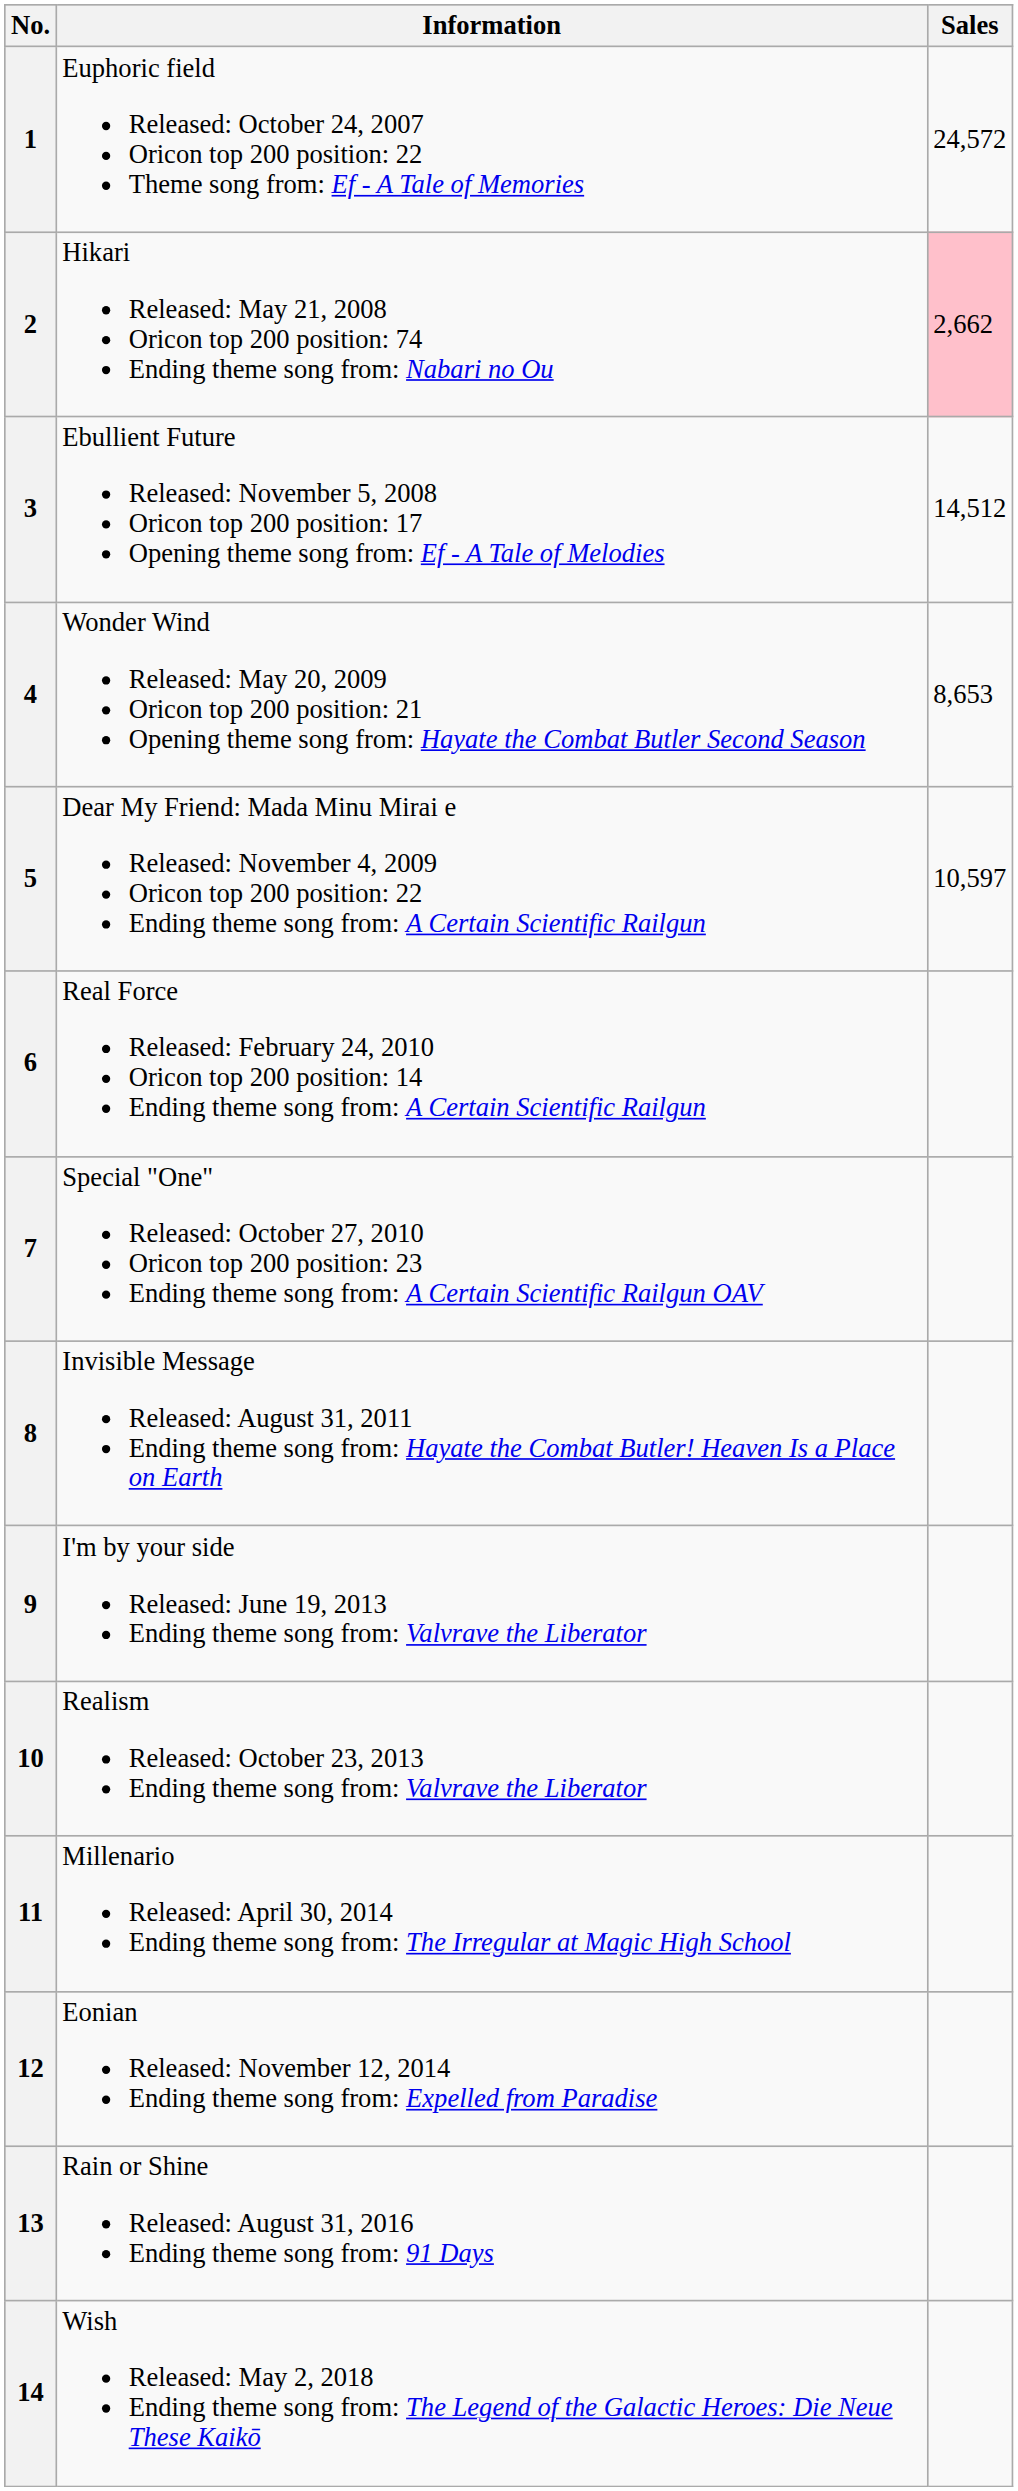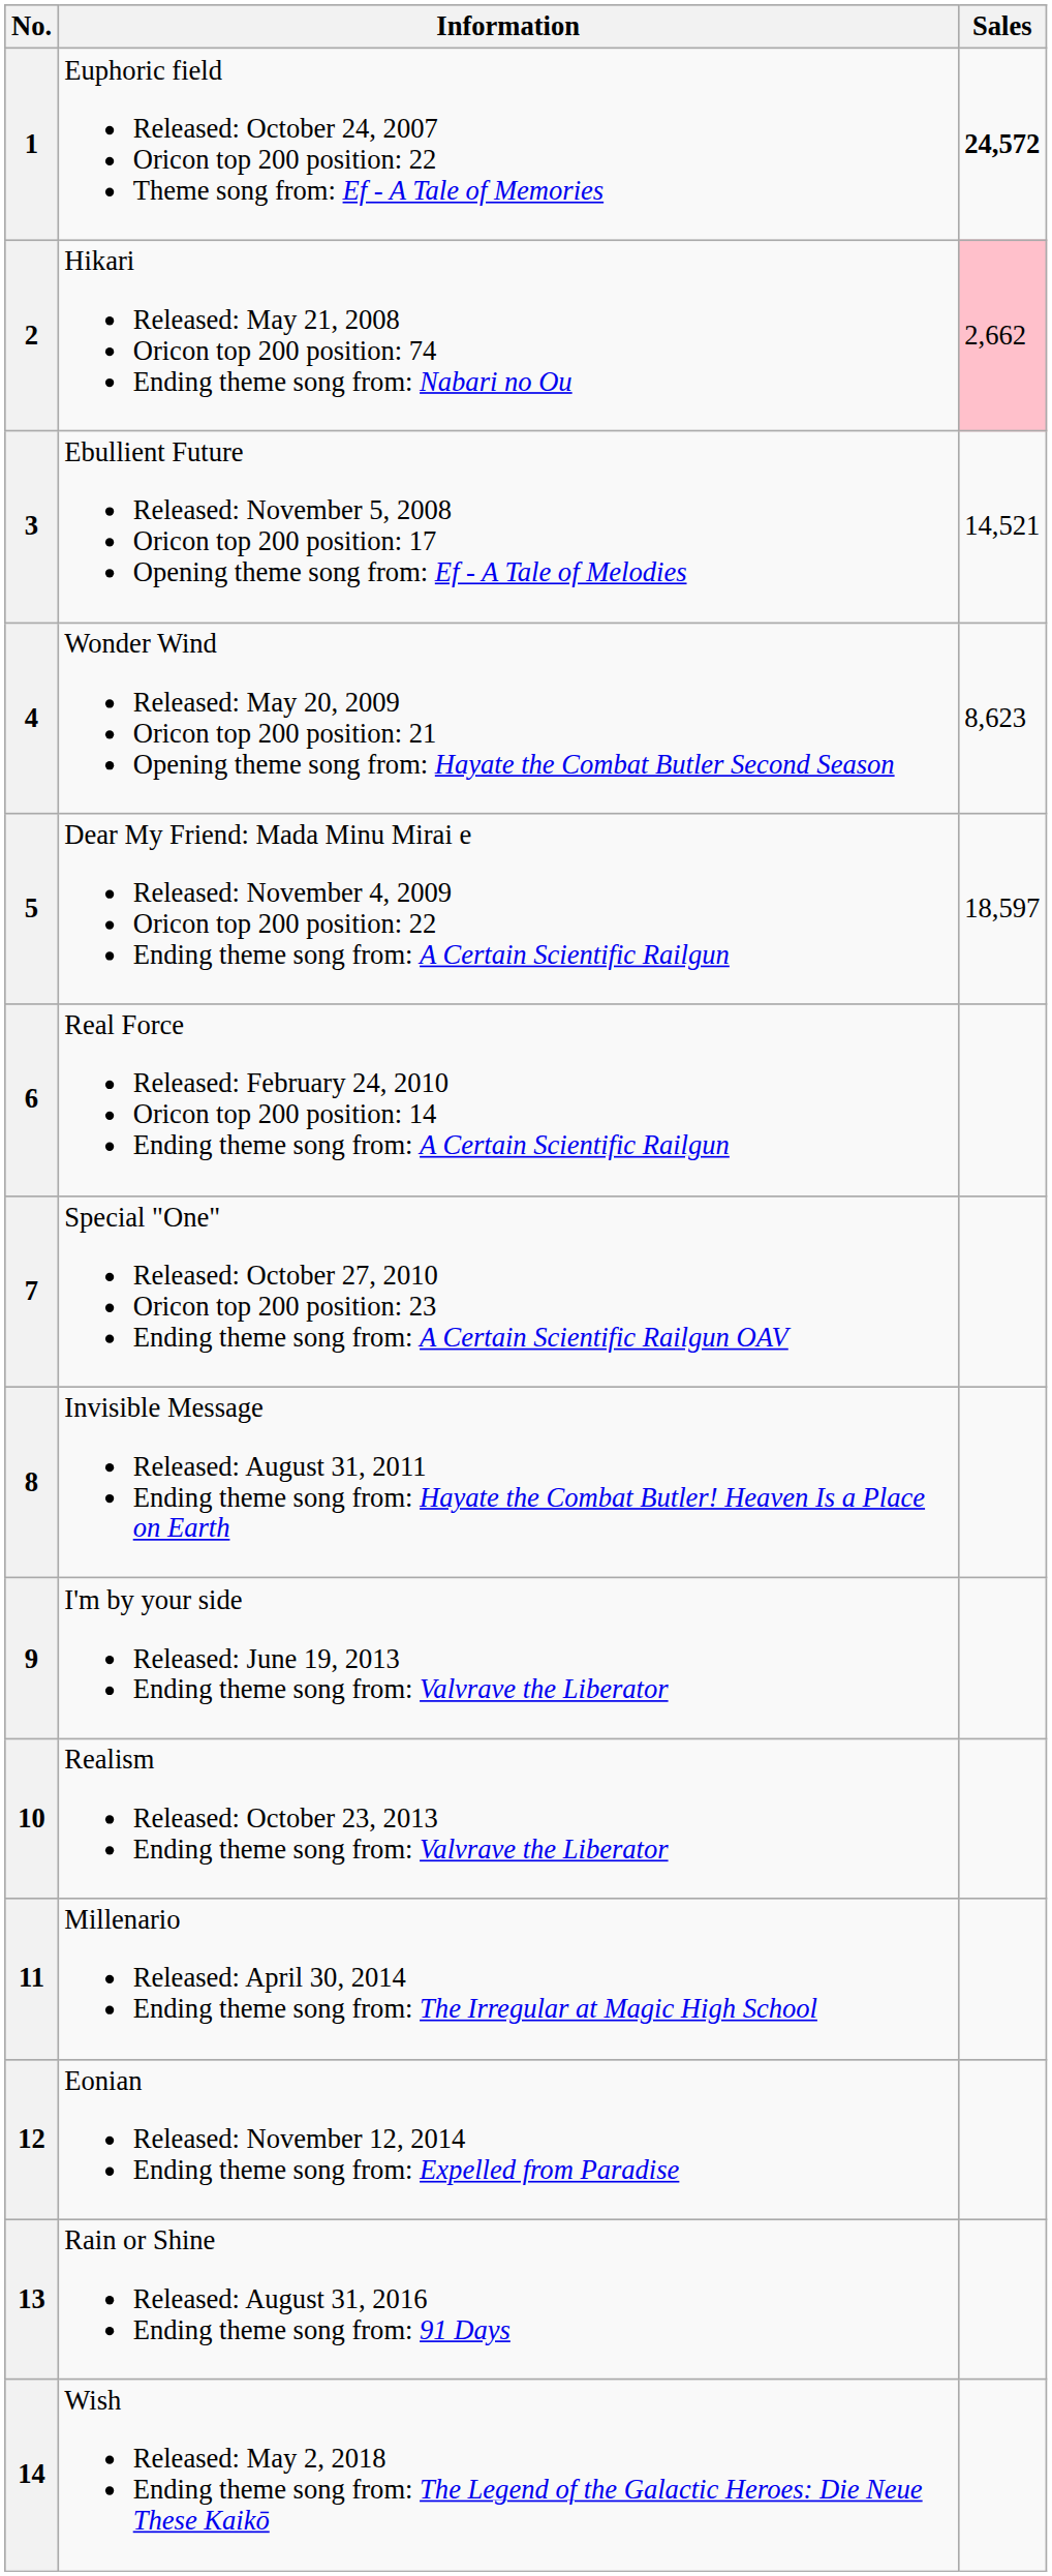 <table class="wikitable">
 <tr>
 <th>No.</th>
 <th>Information</th>
 <th>Sales</th>
 </tr>
 <tr>
 <th>1</th>
 <td>Euphoric field<br><ul><li>Released: October 24, 2007</li><li>Oricon top 200 position: 22</li><li>Theme song from: <em><a href='#'>Ef - A Tale of Memories</a></em></li></ul></td>
-<td>24,572</td>
+<td><strong>24,572</strong></td>
 </tr>
 <tr>
 <th>2</th>
 <td>Hikari<br><ul><li>Released: May 21, 2008</li><li>Oricon top 200 position: 74</li><li>Ending theme song from: <em><a href='#'>Nabari no Ou</a></em></li></ul></td>
 <td style="background: pink;">2,662</td>
 </tr>
 <tr>
 <th>3</th>
 <td>Ebullient Future<br><ul><li>Released: November 5, 2008</li><li>Oricon top 200 position: 17</li><li>Opening theme song from: <em><a href='#'>Ef - A Tale of Melodies</a></em></li></ul></td>
-<td>14,512</td>
+<td>14,521</td>
 </tr>
 <tr>
 <th>4</th>
 <td>Wonder Wind<br><ul><li>Released: May 20, 2009</li><li>Oricon top 200 position: 21</li><li>Opening theme song from: <em><a href='#'>Hayate the Combat Butler Second Season</a></em></li></ul></td>
-<td>8,653</td>
+<td>8,623</td>
 </tr>
 <tr>
 <th>5</th>
 <td>Dear My Friend: Mada Minu Mirai e<br><ul><li>Released: November 4, 2009</li><li>Oricon top 200 position: 22</li><li>Ending theme song from: <em><a href='#'>A Certain Scientific Railgun</a></em></li></ul></td>
-<td>10,597</td>
+<td>18,597</td>
 </tr>
 <tr>
 <th>6</th>
 <td>Real Force<br><ul><li>Released: February 24, 2010</li><li>Oricon top 200 position: 14</li><li>Ending theme song from: <em><a href='#'>A Certain Scientific Railgun</a></em></li></ul></td>
 <td></td>
 </tr>
 <tr>
 <th>7</th>
 <td>Special "One"<br><ul><li>Released: October 27, 2010</li><li>Oricon top 200 position: 23</li><li>Ending theme song from: <em><a href='#'>A Certain Scientific Railgun OAV</a></em></li></ul></td>
 <td></td>
 </tr>
 <tr>
 <th>8</th>
 <td>Invisible Message<br><ul><li>Released: August 31, 2011</li><li>Ending theme song from: <em><a href='#'>Hayate the Combat Butler! Heaven Is a Place on Earth</a></em></li></ul></td>
 <td></td>
 </tr>
 <tr>
 <th>9</th>
 <td>I'm by your side<br><ul><li>Released: June 19, 2013</li><li>Ending theme song from: <em><a href='#'>Valvrave the Liberator</a></em></li></ul></td>
 <td></td>
 </tr>
 <tr>
 <th>10</th>
 <td>Realism<br><ul><li>Released: October 23, 2013</li><li>Ending theme song from: <em><a href='#'>Valvrave the Liberator</a></em></li></ul></td>
 <td></td>
 </tr>
 <tr>
 <th>11</th>
 <td>Millenario<br><ul><li>Released: April 30, 2014</li><li>Ending theme song from: <em><a href='#'>The Irregular at Magic High School</a></em></li></ul></td>
 <td></td>
 </tr>
 <tr>
 <th>12</th>
 <td>Eonian<br><ul><li>Released: November 12, 2014</li><li>Ending theme song from: <em><a href='#'>Expelled from Paradise</a></em></li></ul></td>
 <td></td>
 </tr>
 <tr>
 <th>13</th>
 <td>Rain or Shine<br><ul><li>Released: August 31, 2016</li><li>Ending theme song from: <em><a href='#'>91 Days</a></em></li></ul></td>
 <td></td>
 </tr>
 <tr>
 <th>14</th>
 <td>Wish<br><ul><li>Released: May 2, 2018</li><li>Ending theme song from: <em><a href='#'>The Legend of the Galactic Heroes: Die Neue These Kaikō</a></em></li></ul></td>
 <td></td>
 </tr>
 </table>
